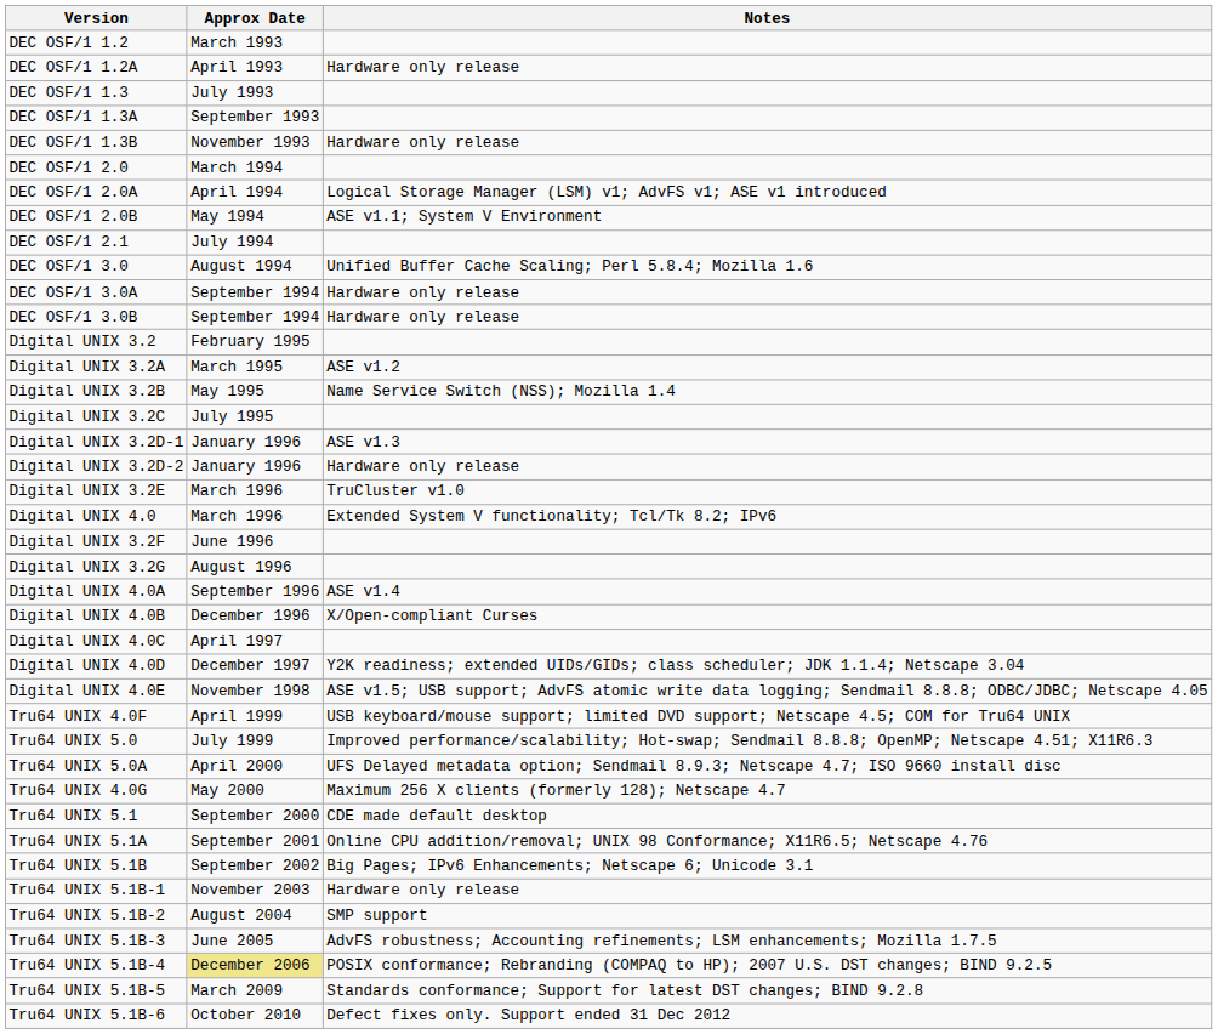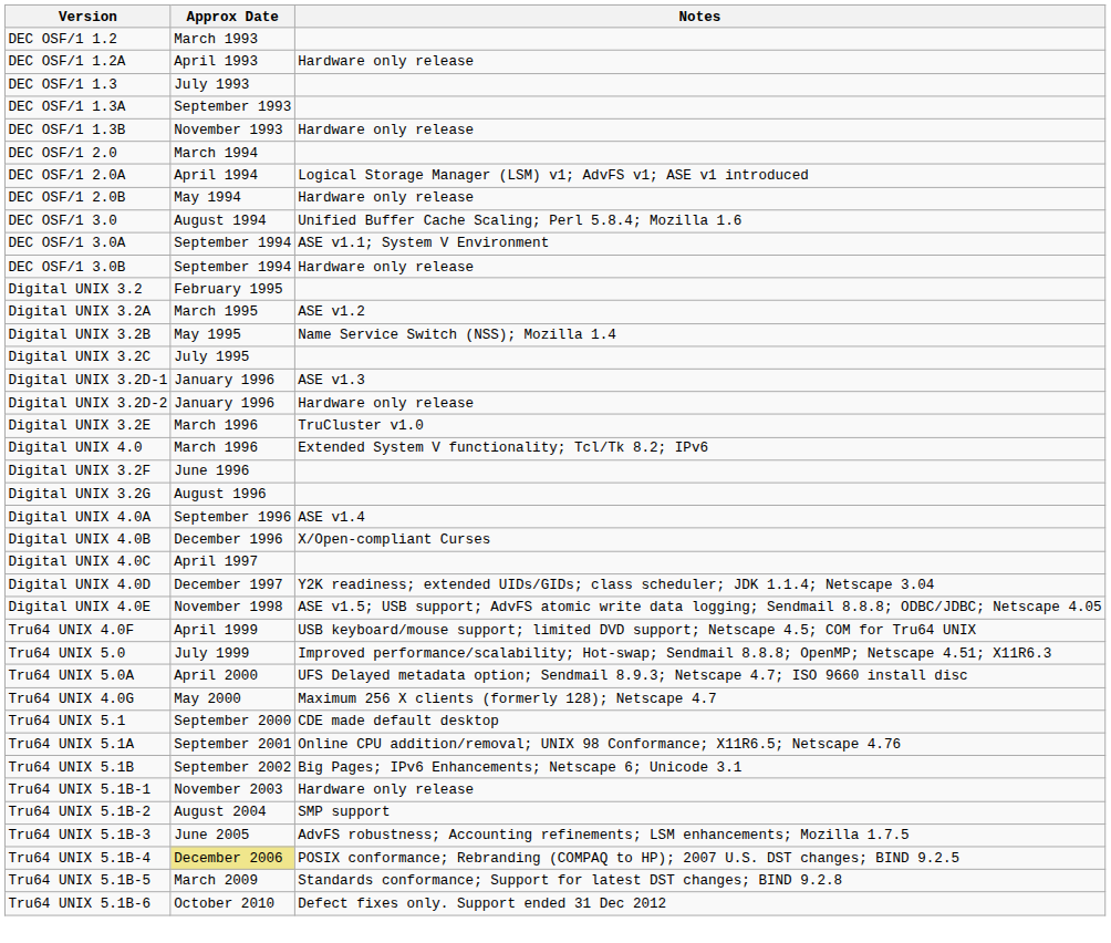 <table class="wikitable" border="1">
 <tr>
 <th style=min-width:9em>Version</th>
 <th>Approx Date</th>
 <th>Notes</th>
 </tr>
 <tr>
 <td>DEC OSF/1 1.2</td>
 <td>March 1993</td>
 <td></td>
 </tr>
 <tr>
 <td>DEC OSF/1 1.2A</td>
 <td>April 1993</td>
 <td>Hardware only release</td>
 </tr>
 <tr>
 <td>DEC OSF/1 1.3</td>
 <td>July 1993</td>
 <td></td>
 </tr>
 <tr>
 <td>DEC OSF/1 1.3A</td>
 <td>September 1993</td>
 <td></td>
 </tr>
 <tr>
 <td>DEC OSF/1 1.3B</td>
 <td>November 1993</td>
 <td>Hardware only release</td>
 </tr>
 <tr>
 <td>DEC OSF/1 2.0</td>
 <td>March 1994</td>
 <td></td>
 </tr>
 <tr>
 <td>DEC OSF/1 2.0A</td>
 <td>April 1994</td>
 <td>Logical Storage Manager (LSM) v1; AdvFS v1; ASE v1 introduced</td>
 </tr>
 <tr>
 <td>DEC OSF/1 2.0B</td>
 <td>May 1994</td>
-<td>ASE v1.1; System V Environment</td>
-</tr>
-<tr>
-<td>DEC OSF/1 2.1</td>
-<td>July 1994</td>
-<td></td>
+<td>Hardware only release</td>
 </tr>
 <tr>
 <td>DEC OSF/1 3.0</td>
 <td>August 1994</td>
 <td>Unified Buffer Cache Scaling; Perl 5.8.4; Mozilla 1.6</td>
 </tr>
 <tr>
 <td>DEC OSF/1 3.0A</td>
 <td>September 1994</td>
-<td>Hardware only release</td>
+<td>ASE v1.1; System V Environment</td>
 </tr>
 <tr>
 <td>DEC OSF/1 3.0B</td>
 <td>September 1994</td>
 <td>Hardware only release</td>
 </tr>
 <tr>
 <td>Digital UNIX 3.2</td>
 <td>February 1995</td>
 <td></td>
 </tr>
 <tr>
 <td>Digital UNIX 3.2A</td>
 <td>March 1995</td>
 <td>ASE v1.2</td>
 </tr>
 <tr>
 <td>Digital UNIX 3.2B</td>
 <td>May 1995</td>
 <td>Name Service Switch (NSS); Mozilla 1.4</td>
 </tr>
 <tr>
 <td>Digital UNIX 3.2C</td>
 <td>July 1995</td>
 <td></td>
 </tr>
 <tr>
 <td>Digital UNIX 3.2D-1</td>
 <td>January 1996</td>
 <td>ASE v1.3</td>
 </tr>
 <tr>
 <td>Digital UNIX 3.2D-2</td>
 <td>January 1996</td>
 <td>Hardware only release</td>
 </tr>
 <tr>
 <td>Digital UNIX 3.2E</td>
 <td>March 1996</td>
 <td>TruCluster v1.0</td>
 </tr>
 <tr>
 <td>Digital UNIX 4.0</td>
 <td>March 1996</td>
 <td>Extended System V functionality; Tcl/Tk 8.2; IPv6</td>
 </tr>
 <tr>
 <td>Digital UNIX 3.2F</td>
 <td>June 1996</td>
 </tr>
 <tr>
 <td>Digital UNIX 3.2G</td>
 <td>August 1996</td>
 <td></td>
 </tr>
 <tr>
 <td>Digital UNIX 4.0A</td>
 <td>September 1996</td>
 <td>ASE v1.4</td>
 </tr>
 <tr>
 <td>Digital UNIX 4.0B</td>
 <td>December 1996</td>
 <td>X/Open-compliant Curses</td>
 </tr>
 <tr>
 <td>Digital UNIX 4.0C</td>
 <td>April 1997</td>
 <td></td>
 </tr>
 <tr>
 <td>Digital UNIX 4.0D</td>
 <td>December 1997</td>
 <td>Y2K readiness; extended UIDs/GIDs; class scheduler; JDK 1.1.4; Netscape 3.04</td>
 </tr>
 <tr>
 <td>Digital UNIX 4.0E</td>
 <td>November 1998</td>
 <td>ASE v1.5; USB support; AdvFS atomic write data logging; Sendmail 8.8.8; ODBC/JDBC; Netscape 4.05</td>
 </tr>
 <tr>
 <td>Tru64 UNIX 4.0F</td>
 <td>April 1999</td>
 <td>USB keyboard/mouse support; limited DVD support; Netscape 4.5; COM for Tru64 UNIX</td>
 </tr>
 <tr>
 <td>Tru64 UNIX 5.0</td>
 <td>July 1999</td>
 <td>Improved performance/scalability; Hot-swap; Sendmail 8.8.8; OpenMP; Netscape 4.51; X11R6.3</td>
 </tr>
 <tr>
 <td>Tru64 UNIX 5.0A</td>
 <td>April 2000</td>
 <td>UFS Delayed metadata option; Sendmail 8.9.3; Netscape 4.7; ISO 9660 install disc</td>
 </tr>
 <tr>
 <td>Tru64 UNIX 4.0G</td>
 <td>May 2000</td>
 <td>Maximum 256 X clients (formerly 128); Netscape 4.7</td>
 </tr>
 <tr>
 <td>Tru64 UNIX 5.1</td>
 <td>September 2000</td>
 <td>CDE made default desktop</td>
 </tr>
 <tr>
 <td>Tru64 UNIX 5.1A</td>
 <td>September 2001</td>
 <td>Online CPU addition/removal; UNIX 98 Conformance; X11R6.5; Netscape 4.76</td>
 </tr>
 <tr>
 <td>Tru64 UNIX 5.1B</td>
 <td>September 2002</td>
 <td>Big Pages; IPv6 Enhancements; Netscape 6; Unicode 3.1</td>
 </tr>
 <tr>
 <td>Tru64 UNIX 5.1B-1</td>
 <td>November 2003</td>
 <td>Hardware only release</td>
 </tr>
 <tr>
 <td>Tru64 UNIX 5.1B-2</td>
 <td>August 2004</td>
 <td>SMP support</td>
 </tr>
 <tr>
 <td>Tru64 UNIX 5.1B-3</td>
 <td>June 2005</td>
 <td>AdvFS robustness; Accounting refinements; LSM enhancements; Mozilla 1.7.5</td>
 </tr>
 <tr>
 <td>Tru64 UNIX 5.1B-4</td>
 <td style="background: khaki;">December 2006</td>
 <td>POSIX conformance; Rebranding (COMPAQ to HP); 2007 U.S. DST changes; BIND 9.2.5</td>
 </tr>
 <tr>
 <td>Tru64 UNIX 5.1B-5</td>
 <td>March 2009</td>
 <td>Standards conformance; Support for latest DST changes; BIND 9.2.8</td>
 </tr>
 <tr>
 <td>Tru64 UNIX 5.1B-6</td>
 <td>October 2010</td>
 <td>Defect fixes only. Support ended 31 Dec 2012</td>
 </tr>
 </table>
